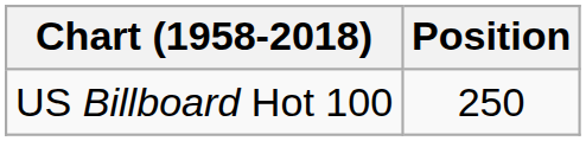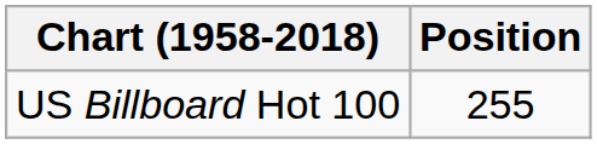 <table class="wikitable plainrowheaders">
 <tr>
 <th>Chart (1958-2018)</th>
 <th>Position</th>
 </tr>
 <tr>
 <td>US <em>Billboard</em> Hot 100</td>
-<td style="text-align:center;">250</td>
+<td style="text-align:center;">255</td>
 </tr>
 </table>
